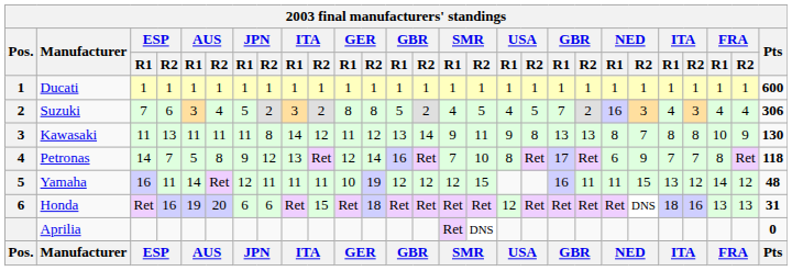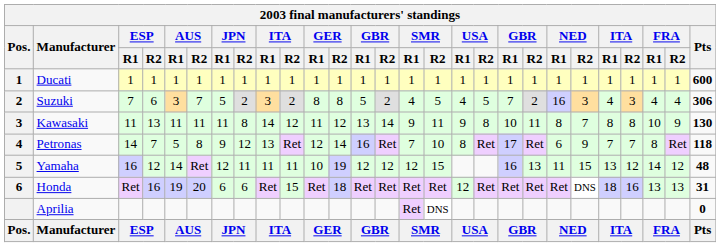 <table class="wikitable" style="font-size: 85%; text-align: center">
 <tr>
 <th colspan=27>2003 final manufacturers' standings</th>
 </tr>
 <tr valign="top">
 <th valign="middle" rowspan=2>Pos.</th>
 <th valign="middle" rowspan=2>Manufacturer</th>
 <th colspan=2><a href='#'>ESP</a><br></th>
 <th colspan=2><a href='#'>AUS</a><br></th>
 <th colspan=2><a href='#'>JPN</a><br></th>
 <th colspan=2><a href='#'>ITA</a><br></th>
 <th colspan=2><a href='#'>GER</a><br></th>
 <th colspan=2><a href='#'>GBR</a><br></th>
 <th colspan=2><a href='#'>SMR</a><br></th>
 <th colspan=2><a href='#'>USA</a><br></th>
 <th colspan=2><a href='#'>GBR</a><br></th>
 <th colspan=2><a href='#'>NED</a><br></th>
 <th colspan=2><a href='#'>ITA</a><br></th>
 <th colspan=2><a href='#'>FRA</a><br></th>
 <th valign="middle" rowspan=2>Pts</th>
 </tr>
 <tr>
 <th>R1</th>
 <th>R2</th>
 <th>R1</th>
 <th>R2</th>
 <th>R1</th>
 <th>R2</th>
 <th>R1</th>
 <th>R2</th>
 <th>R1</th>
 <th>R2</th>
 <th>R1</th>
 <th>R2</th>
 <th>R1</th>
 <th>R2</th>
 <th>R1</th>
 <th>R2</th>
 <th>R1</th>
 <th>R2</th>
 <th>R1</th>
 <th>R2</th>
 <th>R1</th>
 <th>R2</th>
 <th>R1</th>
 <th>R2</th>
 </tr>
 <tr>
 <th>1</th>
 <td align="left"> <a href='#'>Ducati</a></td>
 <td style="background:#ffffbf;">1</td>
 <td style="background:#ffffbf;">1</td>
 <td style="background:#ffffbf;">1</td>
 <td style="background:#ffffbf;">1</td>
 <td style="background:#ffffbf;">1</td>
 <td style="background:#ffffbf;">1</td>
 <td style="background:#ffffbf;">1</td>
 <td style="background:#ffffbf;">1</td>
 <td style="background:#ffffbf;">1</td>
 <td style="background:#ffffbf;">1</td>
 <td style="background:#ffffbf;">1</td>
 <td style="background:#ffffbf;">1</td>
 <td style="background:#ffffbf;">1</td>
 <td style="background:#ffffbf;">1</td>
 <td style="background:#ffffbf;">1</td>
 <td style="background:#ffffbf;">1</td>
 <td style="background:#ffffbf;">1</td>
 <td style="background:#ffffbf;">1</td>
 <td style="background:#ffffbf;">1</td>
 <td style="background:#ffffbf;">1</td>
 <td style="background:#ffffbf;">1</td>
 <td style="background:#ffffbf;">1</td>
 <td style="background:#ffffbf;">1</td>
 <td style="background:#ffffbf;">1</td>
 <td><strong>600</strong></td>
 </tr>
 <tr>
 <th>2</th>
 <td align="left"> <a href='#'>Suzuki</a></td>
 <td style="background:#dfffdf;">7</td>
 <td style="background:#dfffdf;">6</td>
 <td style="background:#ffdf9f;">3</td>
-<td style="background:#dfffdf;">4</td>
+<td style="background:#dfffdf;">7</td>
 <td style="background:#dfffdf;">5</td>
 <td style="background:#dfdfdf;">2</td>
 <td style="background:#ffdf9f;">3</td>
 <td style="background:#dfdfdf;">2</td>
 <td style="background:#dfffdf;">8</td>
 <td style="background:#dfffdf;">8</td>
 <td style="background:#dfffdf;">5</td>
 <td style="background:#dfdfdf;">2</td>
 <td style="background:#dfffdf;">4</td>
 <td style="background:#dfffdf;">5</td>
 <td style="background:#dfffdf;">4</td>
 <td style="background:#dfffdf;">5</td>
 <td style="background:#dfffdf;">7</td>
 <td style="background:#dfdfdf;">2</td>
 <td style="background:#cfcfff;">16</td>
 <td style="background:#ffdf9f;">3</td>
 <td style="background:#dfffdf;">4</td>
 <td style="background:#ffdf9f;">3</td>
 <td style="background:#dfffdf;">4</td>
 <td style="background:#dfffdf;">4</td>
 <td><strong>306</strong></td>
 </tr>
 <tr>
 <th>3</th>
 <td align="left"> <a href='#'>Kawasaki</a></td>
 <td style="background:#dfffdf;">11</td>
 <td style="background:#dfffdf;">13</td>
 <td style="background:#dfffdf;">11</td>
 <td style="background:#dfffdf;">11</td>
 <td style="background:#dfffdf;">11</td>
 <td style="background:#dfffdf;">8</td>
 <td style="background:#dfffdf;">14</td>
 <td style="background:#dfffdf;">12</td>
 <td style="background:#dfffdf;">11</td>
 <td style="background:#dfffdf;">12</td>
 <td style="background:#dfffdf;">13</td>
 <td style="background:#dfffdf;">14</td>
 <td style="background:#dfffdf;">9</td>
 <td style="background:#dfffdf;">11</td>
 <td style="background:#dfffdf;">9</td>
 <td style="background:#dfffdf;">8</td>
-<td style="background:#dfffdf;">13</td>
-<td style="background:#dfffdf;">13</td>
+<td style="background:#dfffdf;">10</td>
+<td style="background:#dfffdf;">11</td>
 <td style="background:#dfffdf;">8</td>
 <td style="background:#dfffdf;">7</td>
 <td style="background:#dfffdf;">8</td>
 <td style="background:#dfffdf;">8</td>
 <td style="background:#dfffdf;">10</td>
 <td style="background:#dfffdf;">9</td>
 <td><strong>130</strong></td>
 </tr>
 <tr>
 <th>4</th>
 <td align="left"> <a href='#'>Petronas</a></td>
 <td style="background:#dfffdf;">14</td>
 <td style="background:#dfffdf;">7</td>
 <td style="background:#dfffdf;">5</td>
 <td style="background:#dfffdf;">8</td>
 <td style="background:#dfffdf;">9</td>
 <td style="background:#dfffdf;">12</td>
 <td style="background:#dfffdf;">13</td>
 <td style="background:#efcfff;">Ret</td>
 <td style="background:#dfffdf;">12</td>
 <td style="background:#dfffdf;">14</td>
 <td style="background:#cfcfff;">16</td>
 <td style="background:#efcfff;">Ret</td>
 <td style="background:#dfffdf;">7</td>
 <td style="background:#dfffdf;">10</td>
 <td style="background:#dfffdf;">8</td>
 <td style="background:#efcfff;">Ret</td>
 <td style="background:#cfcfff;">17</td>
 <td style="background:#efcfff;">Ret</td>
 <td style="background:#dfffdf;">6</td>
 <td style="background:#dfffdf;">9</td>
 <td style="background:#dfffdf;">7</td>
 <td style="background:#dfffdf;">7</td>
 <td style="background:#dfffdf;">8</td>
 <td style="background:#efcfff;">Ret</td>
 <td><strong>118</strong></td>
 </tr>
 <tr>
 <th>5</th>
 <td align="left"> <a href='#'>Yamaha</a></td>
 <td style="background:#cfcfff;">16</td>
-<td style="background:#dfffdf;">11</td>
+<td style="background:#dfffdf;">12</td>
 <td style="background:#dfffdf;">14</td>
 <td style="background:#efcfff;">Ret</td>
 <td style="background:#dfffdf;">12</td>
 <td style="background:#dfffdf;">11</td>
 <td style="background:#dfffdf;">11</td>
 <td style="background:#dfffdf;">11</td>
 <td style="background:#dfffdf;">10</td>
 <td style="background:#cfcfff;">19</td>
 <td style="background:#dfffdf;">12</td>
 <td style="background:#dfffdf;">12</td>
 <td style="background:#dfffdf;">12</td>
 <td style="background:#dfffdf;">15</td>
 <td></td>
 <td></td>
 <td style="background:#cfcfff;">16</td>
-<td style="background:#dfffdf;">11</td>
+<td style="background:#dfffdf;">13</td>
 <td style="background:#dfffdf;">11</td>
 <td style="background:#dfffdf;">15</td>
 <td style="background:#dfffdf;">13</td>
 <td style="background:#dfffdf;">12</td>
 <td style="background:#dfffdf;">14</td>
 <td style="background:#dfffdf;">12</td>
 <td><strong>48</strong></td>
 </tr>
 <tr>
 <th>6</th>
 <td align="left"> <a href='#'>Honda</a></td>
 <td style="background:#efcfff;">Ret</td>
 <td style="background:#cfcfff;">16</td>
 <td style="background:#cfcfff;">19</td>
 <td style="background:#cfcfff;">20</td>
 <td style="background:#dfffdf;">6</td>
 <td style="background:#dfffdf;">6</td>
 <td style="background:#efcfff;">Ret</td>
 <td style="background:#dfffdf;">15</td>
 <td style="background:#efcfff;">Ret</td>
 <td style="background:#cfcfff;">18</td>
 <td style="background:#efcfff;">Ret</td>
 <td style="background:#efcfff;">Ret</td>
 <td style="background:#efcfff;">Ret</td>
 <td style="background:#efcfff;">Ret</td>
 <td style="background:#dfffdf;">12</td>
 <td style="background:#efcfff;">Ret</td>
 <td style="background:#efcfff;">Ret</td>
 <td style="background:#efcfff;">Ret</td>
 <td style="background:#efcfff;">Ret</td>
 <td style="background:#ffffff;"><small>DNS</small></td>
 <td style="background:#cfcfff;">18</td>
 <td style="background:#cfcfff;">16</td>
 <td style="background:#dfffdf;">13</td>
 <td style="background:#dfffdf;">13</td>
 <td><strong>31</strong></td>
 </tr>
 <tr>
 <th></th>
 <td align="left"> <a href='#'>Aprilia</a></td>
 <td></td>
 <td></td>
 <td></td>
 <td></td>
 <td></td>
 <td></td>
 <td></td>
 <td></td>
 <td></td>
 <td></td>
 <td></td>
 <td></td>
 <td style="background:#efcfff;">Ret</td>
 <td style="background:#ffffff;"><small>DNS</small></td>
 <td></td>
 <td></td>
 <td></td>
 <td></td>
 <td></td>
 <td></td>
 <td></td>
 <td></td>
 <td></td>
 <td></td>
 <td><strong>0</strong></td>
 </tr>
 <tr valign="top">
 <th valign="middle">Pos.</th>
 <th valign="middle">Manufacturer</th>
 <th colspan=2><a href='#'>ESP</a><br></th>
 <th colspan=2><a href='#'>AUS</a><br></th>
 <th colspan=2><a href='#'>JPN</a><br></th>
 <th colspan=2><a href='#'>ITA</a><br></th>
 <th colspan=2><a href='#'>GER</a><br></th>
 <th colspan=2><a href='#'>GBR</a><br></th>
 <th colspan=2><a href='#'>SMR</a><br></th>
 <th colspan=2><a href='#'>USA</a><br></th>
 <th colspan=2><a href='#'>GBR</a><br></th>
 <th colspan=2><a href='#'>NED</a><br></th>
 <th colspan=2><a href='#'>ITA</a><br></th>
 <th colspan=2><a href='#'>FRA</a><br></th>
 <th valign="middle">Pts</th>
 </tr>
 </table>
